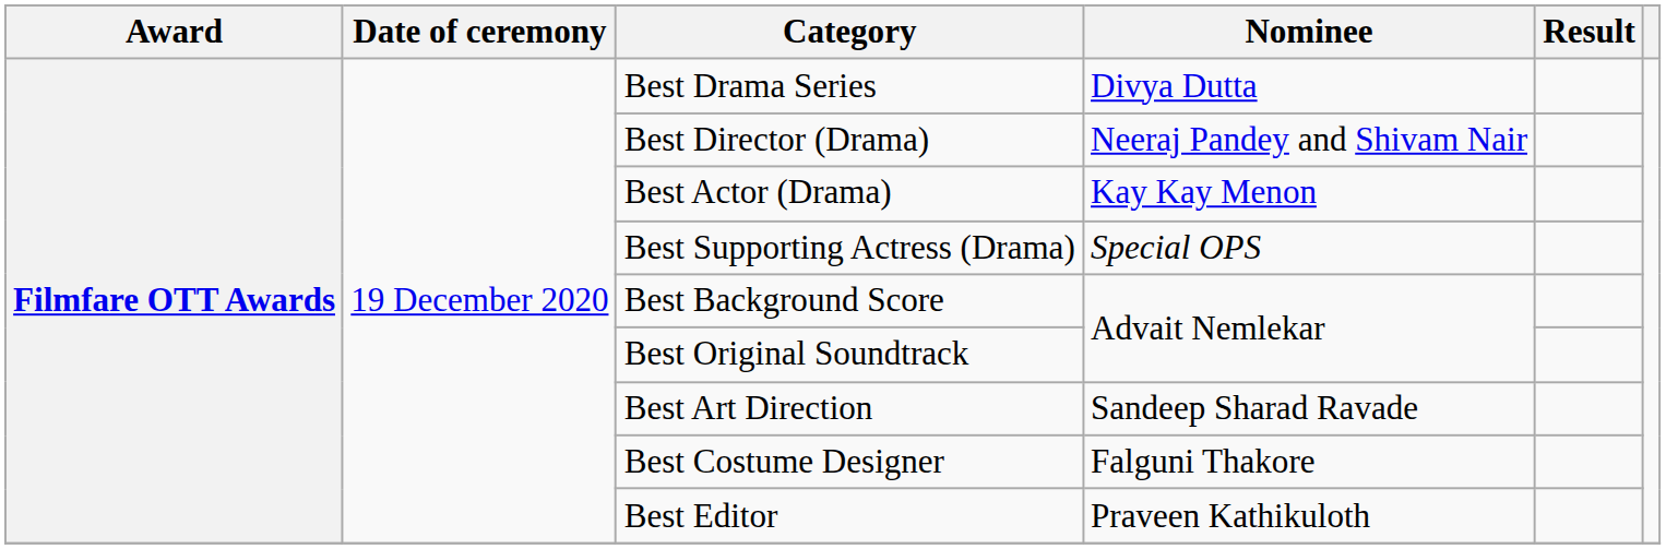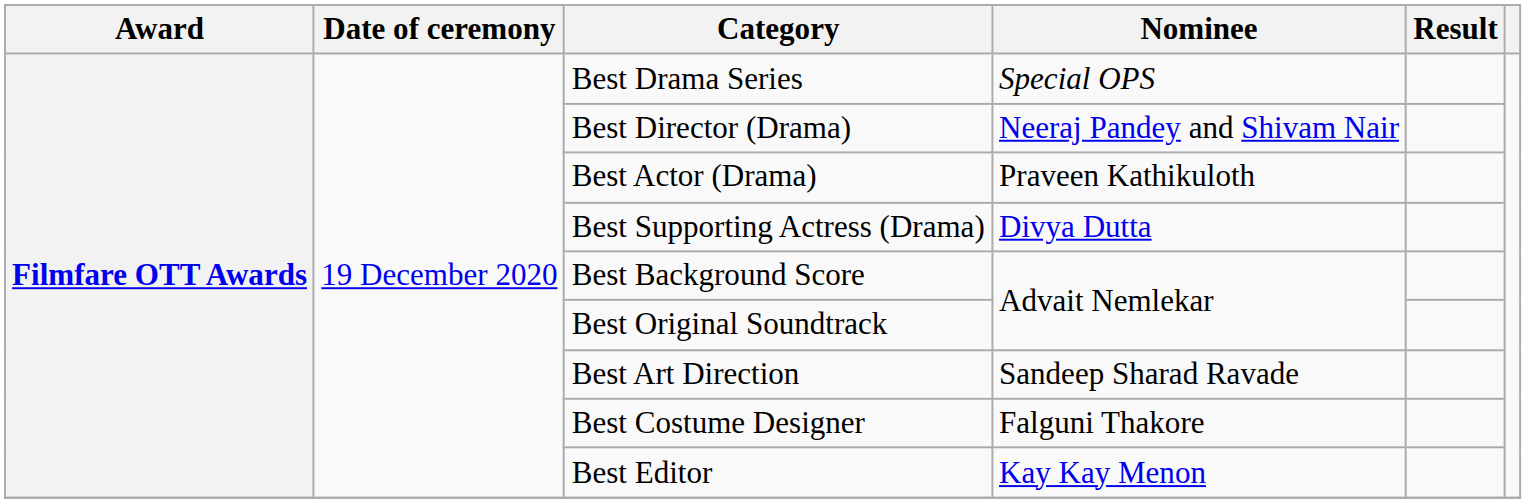 <table class="wikitable plainrowheaders sortable">
 <tr>
 <th scope="col">Award</th>
 <th scope="col">Date of ceremony</th>
 <th scope="col">Category</th>
 <th scope="col">Nominee</th>
 <th scope="col">Result</th>
 <th scope="col" class="unsortable"></th>
 </tr>
 <tr>
 <th scope="row" rowspan="9"><a href='#'>Filmfare OTT Awards</a></th>
 <td rowspan="9"><a href='#'>19 December 2020</a></td>
 <td>Best Drama Series</td>
-<td><a href='#'>Divya Dutta</a></td>
+<td><em>Special OPS</em></td>
 <td></td>
 <td rowspan="9" style="text-align:center;"></td>
 </tr>
 <tr>
 <td>Best Director (Drama)</td>
 <td><a href='#'>Neeraj Pandey</a> and <a href='#'>Shivam Nair</a></td>
 <td></td>
 </tr>
 <tr>
 <td>Best Actor (Drama)</td>
-<td><a href='#'>Kay Kay Menon</a></td>
+<td>Praveen Kathikuloth</td>
 <td></td>
 </tr>
 <tr>
 <td>Best Supporting Actress (Drama)</td>
-<td><em>Special OPS</em></td>
+<td><a href='#'>Divya Dutta</a></td>
 <td></td>
 </tr>
 <tr>
 <td>Best Background Score</td>
 <td rowspan="2">Advait Nemlekar</td>
 <td></td>
 </tr>
 <tr>
 <td>Best Original Soundtrack</td>
 <td></td>
 </tr>
 <tr>
 <td>Best Art Direction</td>
 <td>Sandeep Sharad Ravade</td>
 <td></td>
 </tr>
 <tr>
 <td>Best Costume Designer</td>
 <td>Falguni Thakore</td>
 <td></td>
 </tr>
 <tr>
 <td>Best Editor</td>
-<td>Praveen Kathikuloth</td>
+<td><a href='#'>Kay Kay Menon</a></td>
 <td></td>
 </tr>
 <tr>
 </tr>
 </table>
